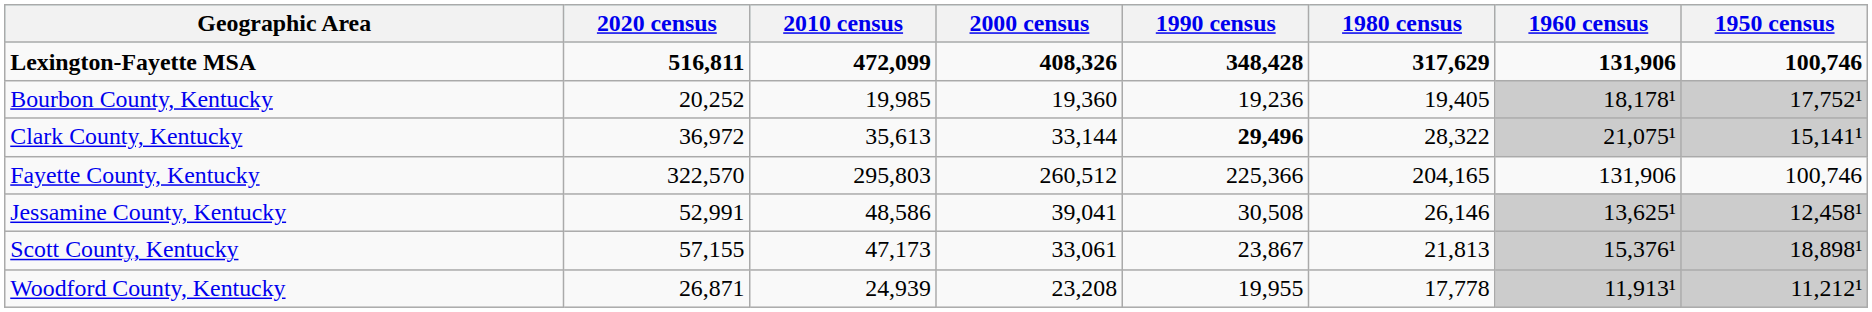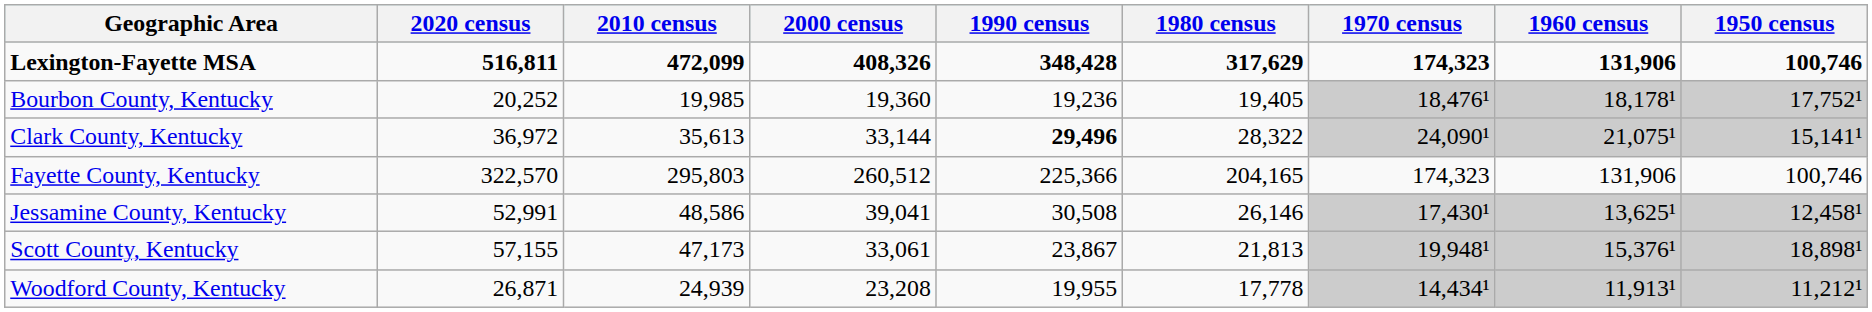 <table style="width:99%; text-align:right;" frame="box" rules="all" class="wikitable">
 <tr style="background:#cff; text-align:center;">
 <th>Geographic Area</th>
 <th style="width:10%;"><a href='#'>2020 census</a></th>
 <th style="width:10%;"><a href='#'>2010 census</a></th>
 <th style="width:10%;"><a href='#'>2000 census</a></th>
 <th style="width:10%;"><a href='#'>1990 census</a></th>
 <th style="width:10%;"><a href='#'>1980 census</a></th>
+<th style="width:10%;"><a href='#'>1970 census</a></th>
 <th style="width:10%;"><a href='#'>1960 census</a></th>
 <th style="width:10%;"><a href='#'>1950 census</a></th>
 </tr>
 <tr>
 <td style="text-align:left"><strong>Lexington-Fayette MSA</strong></td>
 <td><strong>516,811</strong></td>
 <td><strong>472,099</strong></td>
 <td><strong>408,326</strong></td>
 <td><strong>348,428</strong></td>
 <td><strong>317,629</strong></td>
+<td><strong>174,323</strong></td>
 <td><strong>131,906</strong></td>
 <td><strong>100,746</strong></td>
 </tr>
 <tr>
 <td style="text-align:left"><a href='#'>Bourbon County, Kentucky</a></td>
 <td>20,252</td>
 <td>19,985</td>
 <td>19,360</td>
 <td>19,236</td>
 <td>19,405</td>
+<td style="background-color:#CCCCCC">18,476¹</td>
 <td style="background-color:#CCCCCC">18,178¹</td>
 <td style="background-color:#CCCCCC">17,752¹</td>
 </tr>
 <tr>
 <td style="text-align:left"><a href='#'>Clark County, Kentucky</a></td>
 <td>36,972</td>
 <td>35,613</td>
 <td>33,144</td>
 <td><strong>29,496</strong></td>
 <td>28,322</td>
+<td style="background-color:#CCCCCC">24,090¹</td>
 <td style="background-color:#CCCCCC">21,075¹</td>
 <td style="background-color:#CCCCCC">15,141¹</td>
 </tr>
 <tr>
 <td style="text-align:left"><a href='#'>Fayette County, Kentucky</a></td>
 <td>322,570</td>
 <td>295,803</td>
 <td>260,512</td>
 <td>225,366</td>
 <td>204,165</td>
+<td>174,323</td>
 <td>131,906</td>
 <td>100,746</td>
 </tr>
 <tr>
 <td style="text-align:left"><a href='#'>Jessamine County, Kentucky</a></td>
 <td>52,991</td>
 <td>48,586</td>
 <td>39,041</td>
 <td>30,508</td>
 <td>26,146</td>
+<td style="background-color:#CCCCCC">17,430¹</td>
 <td style="background-color:#CCCCCC">13,625¹</td>
 <td style="background-color:#CCCCCC">12,458¹</td>
 </tr>
 <tr>
 <td style="text-align:left"><a href='#'>Scott County, Kentucky</a></td>
 <td>57,155</td>
 <td>47,173</td>
 <td>33,061</td>
 <td>23,867</td>
 <td>21,813</td>
+<td style="background-color:#CCCCCC">19,948¹</td>
 <td style="background-color:#CCCCCC">15,376¹</td>
 <td style="background-color:#CCCCCC">18,898¹</td>
 </tr>
 <tr>
 <td style="text-align:left"><a href='#'>Woodford County, Kentucky</a></td>
 <td>26,871</td>
 <td>24,939</td>
 <td>23,208</td>
 <td>19,955</td>
 <td>17,778</td>
+<td style="background-color:#CCCCCC">14,434¹</td>
 <td style="background-color:#CCCCCC">11,913¹</td>
 <td style="background-color:#CCCCCC">11,212¹</td>
 </tr>
 </table>
